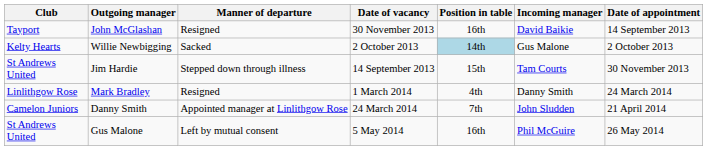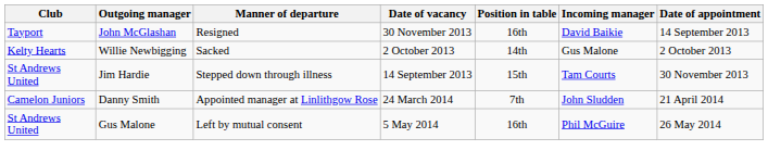 <table class="wikitable">
 <tr>
 <th width=120>Club</th>
 <th>Outgoing manager</th>
 <th>Manner of departure</th>
 <th>Date of vacancy</th>
 <th>Position in table</th>
 <th>Incoming manager</th>
 <th>Date of appointment</th>
 </tr>
 <tr>
 <td><a href='#'>Tayport</a></td>
 <td><a href='#'>John McGlashan</a></td>
 <td>Resigned </td>
 <td>30 November 2013</td>
 <td align="center" position>16th</td>
 <td><a href='#'>David Baikie</a></td>
 <td>14 September 2013</td>
 </tr>
 <tr>
 <td><a href='#'>Kelty Hearts</a></td>
 <td>Willie Newbigging</td>
 <td>Sacked </td>
 <td>2 October 2013</td>
-<td align="center" position style="background: lightblue;">14th</td>
+<td align="center" position>14th</td>
 <td>Gus Malone</td>
 <td>2 October 2013</td>
 </tr>
 <tr>
 <td><a href='#'>St Andrews United</a></td>
 <td>Jim Hardie</td>
 <td>Stepped down through illness </td>
 <td>14 September 2013</td>
 <td align="center" position>15th</td>
 <td><a href='#'>Tam Courts</a></td>
 <td>30 November 2013</td>
-</tr>
-<tr>
-<td><a href='#'>Linlithgow Rose</a></td>
-<td><a href='#'>Mark Bradley</a></td>
-<td>Resigned </td>
-<td>1 March 2014</td>
-<td align="center" position>4th</td>
-<td>Danny Smith</td>
-<td>24 March 2014</td>
 </tr>
 <tr>
 <td><a href='#'>Camelon Juniors</a></td>
 <td>Danny Smith</td>
 <td>Appointed manager at <a href='#'>Linlithgow Rose</a></td>
 <td>24 March 2014</td>
 <td align="center" position>7th</td>
 <td><a href='#'>John Sludden</a></td>
 <td>21 April 2014</td>
 </tr>
 <tr>
 <td><a href='#'>St Andrews United</a></td>
 <td>Gus Malone</td>
 <td>Left by mutual consent </td>
 <td>5 May 2014</td>
 <td align="center" position>16th</td>
 <td><a href='#'>Phil McGuire</a></td>
 <td>26 May 2014</td>
 </tr>
 </table>
